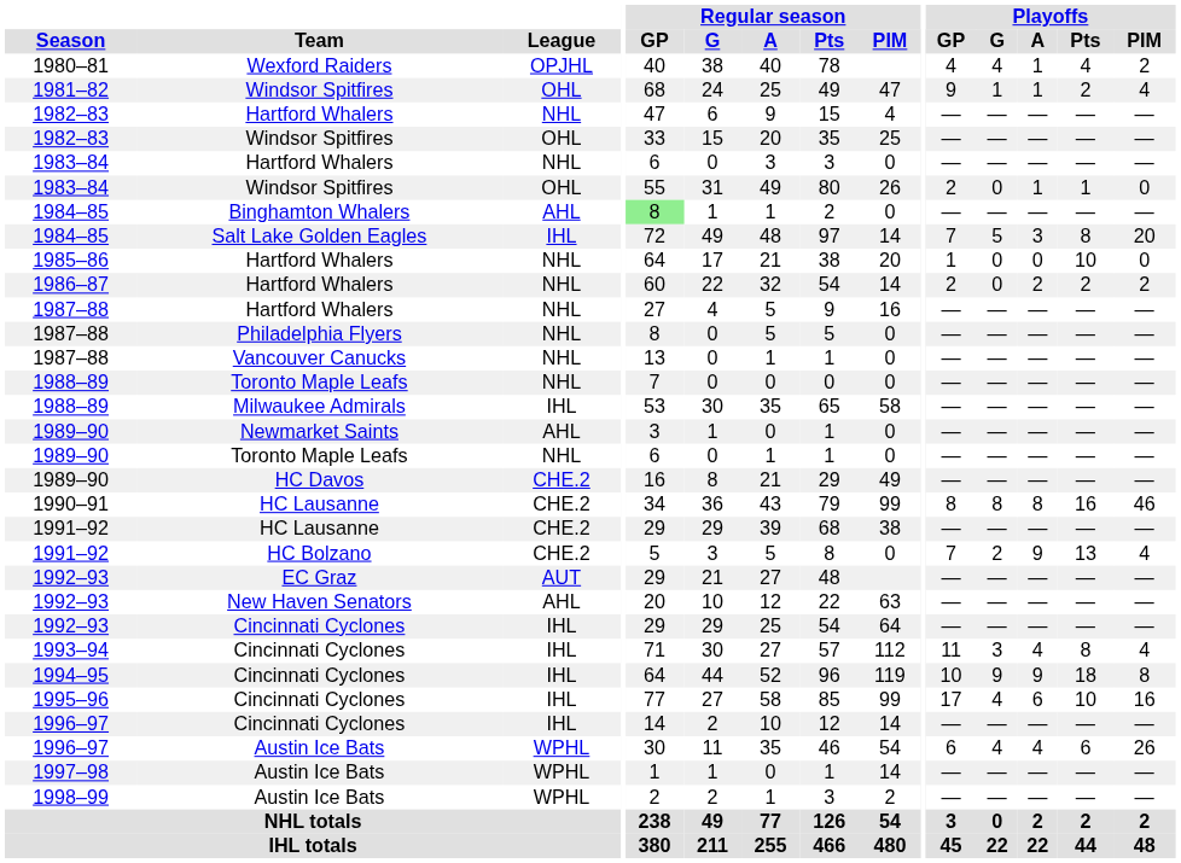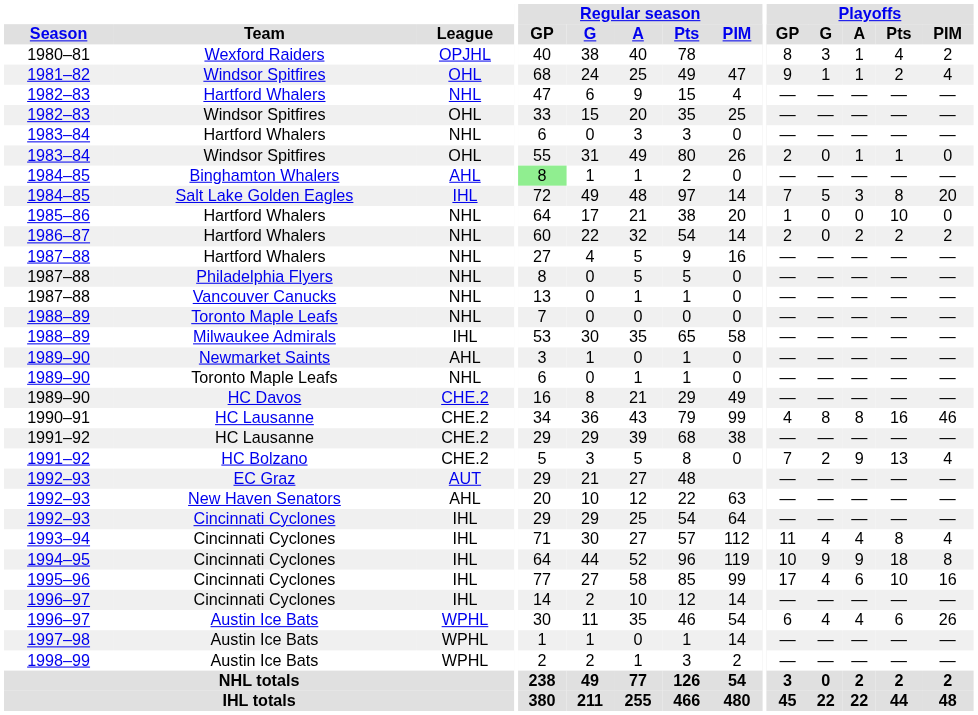 <table border="0" cellpadding="1" cellspacing="0" style="text-align:center; width:60em">
 <tr bgcolor="#e0e0e0">
 <th colspan="3" bgcolor="#ffffff"></th>
 <th rowspan="100" bgcolor="#ffffff"></th>
 <th colspan="5"><a href='#'>Regular season</a></th>
 <th rowspan="100" bgcolor="#ffffff"></th>
 <th colspan="5"><a href='#'>Playoffs</a></th>
 </tr>
 <tr bgcolor="#e0e0e0">
 <th><a href='#'>Season</a></th>
 <th>Team</th>
 <th>League</th>
 <th>GP</th>
 <th><a href='#'>G</a></th>
 <th><a href='#'>A</a></th>
 <th><a href='#'>Pts</a></th>
 <th><a href='#'>PIM</a></th>
 <th>GP</th>
 <th>G</th>
 <th>A</th>
 <th>Pts</th>
 <th>PIM</th>
 </tr>
 <tr>
 <td>1980–81</td>
 <td><a href='#'>Wexford Raiders</a></td>
 <td><a href='#'>OPJHL</a></td>
 <td>40</td>
 <td>38</td>
 <td>40</td>
 <td>78</td>
 <td></td>
-<td>4</td>
-<td>4</td>
+<td>8</td>
+<td>3</td>
 <td>1</td>
 <td>4</td>
 <td>2</td>
 </tr>
 <tr bgcolor="#f0f0f0">
 <td><a href='#'>1981–82</a></td>
 <td><a href='#'>Windsor Spitfires</a></td>
 <td><a href='#'>OHL</a></td>
 <td>68</td>
 <td>24</td>
 <td>25</td>
 <td>49</td>
 <td>47</td>
 <td>9</td>
 <td>1</td>
 <td>1</td>
 <td>2</td>
 <td>4</td>
 </tr>
 <tr>
 <td><a href='#'>1982–83</a></td>
 <td><a href='#'>Hartford Whalers</a></td>
 <td><a href='#'>NHL</a></td>
 <td>47</td>
 <td>6</td>
 <td>9</td>
 <td>15</td>
 <td>4</td>
 <td>—</td>
 <td>—</td>
 <td>—</td>
 <td>—</td>
 <td>—</td>
 </tr>
 <tr bgcolor="#f0f0f0">
 <td><a href='#'>1982–83</a></td>
 <td>Windsor Spitfires</td>
 <td>OHL</td>
 <td>33</td>
 <td>15</td>
 <td>20</td>
 <td>35</td>
 <td>25</td>
 <td>—</td>
 <td>—</td>
 <td>—</td>
 <td>—</td>
 <td>—</td>
 </tr>
 <tr>
 <td><a href='#'>1983–84</a></td>
 <td>Hartford Whalers</td>
 <td>NHL</td>
 <td>6</td>
 <td>0</td>
 <td>3</td>
 <td>3</td>
 <td>0</td>
 <td>—</td>
 <td>—</td>
 <td>—</td>
 <td>—</td>
 <td>—</td>
 </tr>
 <tr bgcolor="#f0f0f0">
 <td><a href='#'>1983–84</a></td>
 <td>Windsor Spitfires</td>
 <td>OHL</td>
 <td>55</td>
 <td>31</td>
 <td>49</td>
 <td>80</td>
 <td>26</td>
 <td>2</td>
 <td>0</td>
 <td>1</td>
 <td>1</td>
 <td>0</td>
 </tr>
 <tr>
 <td><a href='#'>1984–85</a></td>
 <td><a href='#'>Binghamton Whalers</a></td>
 <td><a href='#'>AHL</a></td>
 <td style="background: lightgreen;">8</td>
 <td>1</td>
 <td>1</td>
 <td>2</td>
 <td>0</td>
 <td>—</td>
 <td>—</td>
 <td>—</td>
 <td>—</td>
 <td>—</td>
 </tr>
 <tr bgcolor="#f0f0f0">
 <td><a href='#'>1984–85</a></td>
 <td><a href='#'>Salt Lake Golden Eagles</a></td>
 <td><a href='#'>IHL</a></td>
 <td>72</td>
 <td>49</td>
 <td>48</td>
 <td>97</td>
 <td>14</td>
 <td>7</td>
 <td>5</td>
 <td>3</td>
 <td>8</td>
 <td>20</td>
 </tr>
 <tr>
 <td><a href='#'>1985–86</a></td>
 <td>Hartford Whalers</td>
 <td>NHL</td>
 <td>64</td>
 <td>17</td>
 <td>21</td>
 <td>38</td>
 <td>20</td>
 <td>1</td>
 <td>0</td>
 <td>0</td>
 <td>10</td>
 <td>0</td>
 </tr>
 <tr bgcolor="#f0f0f0">
 <td><a href='#'>1986–87</a></td>
 <td>Hartford Whalers</td>
 <td>NHL</td>
 <td>60</td>
 <td>22</td>
 <td>32</td>
 <td>54</td>
 <td>14</td>
 <td>2</td>
 <td>0</td>
 <td>2</td>
 <td>2</td>
 <td>2</td>
 </tr>
 <tr>
 <td><a href='#'>1987–88</a></td>
 <td>Hartford Whalers</td>
 <td>NHL</td>
 <td>27</td>
 <td>4</td>
 <td>5</td>
 <td>9</td>
 <td>16</td>
 <td>—</td>
 <td>—</td>
 <td>—</td>
 <td>—</td>
 <td>—</td>
 </tr>
 <tr bgcolor="#f0f0f0">
 <td>1987–88</td>
 <td><a href='#'>Philadelphia Flyers</a></td>
 <td>NHL</td>
 <td>8</td>
 <td>0</td>
 <td>5</td>
 <td>5</td>
 <td>0</td>
 <td>—</td>
 <td>—</td>
 <td>—</td>
 <td>—</td>
 <td>—</td>
 </tr>
 <tr>
 <td>1987–88</td>
 <td><a href='#'>Vancouver Canucks</a></td>
 <td>NHL</td>
 <td>13</td>
 <td>0</td>
 <td>1</td>
 <td>1</td>
 <td>0</td>
 <td>—</td>
 <td>—</td>
 <td>—</td>
 <td>—</td>
 <td>—</td>
 </tr>
 <tr bgcolor="#f0f0f0">
 <td><a href='#'>1988–89</a></td>
 <td><a href='#'>Toronto Maple Leafs</a></td>
 <td>NHL</td>
 <td>7</td>
 <td>0</td>
 <td>0</td>
 <td>0</td>
 <td>0</td>
 <td>—</td>
 <td>—</td>
 <td>—</td>
 <td>—</td>
 <td>—</td>
 </tr>
 <tr>
 <td><a href='#'>1988–89</a></td>
 <td><a href='#'>Milwaukee Admirals</a></td>
 <td>IHL</td>
 <td>53</td>
 <td>30</td>
 <td>35</td>
 <td>65</td>
 <td>58</td>
 <td>—</td>
 <td>—</td>
 <td>—</td>
 <td>—</td>
 <td>—</td>
 </tr>
 <tr bgcolor="#f0f0f0">
 <td><a href='#'>1989–90</a></td>
 <td><a href='#'>Newmarket Saints</a></td>
 <td>AHL</td>
 <td>3</td>
 <td>1</td>
 <td>0</td>
 <td>1</td>
 <td>0</td>
 <td>—</td>
 <td>—</td>
 <td>—</td>
 <td>—</td>
 <td>—</td>
 </tr>
 <tr>
 <td><a href='#'>1989–90</a></td>
 <td>Toronto Maple Leafs</td>
 <td>NHL</td>
 <td>6</td>
 <td>0</td>
 <td>1</td>
 <td>1</td>
 <td>0</td>
 <td>—</td>
 <td>—</td>
 <td>—</td>
 <td>—</td>
 <td>—</td>
 </tr>
 <tr bgcolor="#f0f0f0">
 <td>1989–90</td>
 <td><a href='#'>HC Davos</a></td>
 <td><a href='#'>CHE.2</a></td>
 <td>16</td>
 <td>8</td>
 <td>21</td>
 <td>29</td>
 <td>49</td>
 <td>—</td>
 <td>—</td>
 <td>—</td>
 <td>—</td>
 <td>—</td>
 </tr>
 <tr>
 <td>1990–91</td>
 <td><a href='#'>HC Lausanne</a></td>
 <td>CHE.2</td>
 <td>34</td>
 <td>36</td>
 <td>43</td>
 <td>79</td>
 <td>99</td>
-<td>8</td>
+<td>4</td>
 <td>8</td>
 <td>8</td>
 <td>16</td>
 <td>46</td>
 </tr>
 <tr bgcolor="#f0f0f0">
 <td>1991–92</td>
 <td>HC Lausanne</td>
 <td>CHE.2</td>
 <td>29</td>
 <td>29</td>
 <td>39</td>
 <td>68</td>
 <td>38</td>
 <td>—</td>
 <td>—</td>
 <td>—</td>
 <td>—</td>
 <td>—</td>
 </tr>
 <tr>
 <td><a href='#'>1991–92</a></td>
 <td><a href='#'>HC Bolzano</a></td>
 <td>CHE.2</td>
 <td>5</td>
 <td>3</td>
 <td>5</td>
 <td>8</td>
 <td>0</td>
 <td>7</td>
 <td>2</td>
 <td>9</td>
 <td>13</td>
 <td>4</td>
 </tr>
 <tr bgcolor="#f0f0f0">
 <td><a href='#'>1992–93</a></td>
 <td><a href='#'>EC Graz</a></td>
 <td><a href='#'>AUT</a></td>
 <td>29</td>
 <td>21</td>
 <td>27</td>
 <td>48</td>
 <td></td>
 <td>—</td>
 <td>—</td>
 <td>—</td>
 <td>—</td>
 <td>—</td>
 </tr>
 <tr>
 <td><a href='#'>1992–93</a></td>
 <td><a href='#'>New Haven Senators</a></td>
 <td>AHL</td>
 <td>20</td>
 <td>10</td>
 <td>12</td>
 <td>22</td>
 <td>63</td>
 <td>—</td>
 <td>—</td>
 <td>—</td>
 <td>—</td>
 <td>—</td>
 </tr>
 <tr bgcolor="#f0f0f0">
 <td><a href='#'>1992–93</a></td>
 <td><a href='#'>Cincinnati Cyclones</a></td>
 <td>IHL</td>
 <td>29</td>
 <td>29</td>
 <td>25</td>
 <td>54</td>
 <td>64</td>
 <td>—</td>
 <td>—</td>
 <td>—</td>
 <td>—</td>
 <td>—</td>
 </tr>
 <tr>
 <td><a href='#'>1993–94</a></td>
 <td>Cincinnati Cyclones</td>
 <td>IHL</td>
 <td>71</td>
 <td>30</td>
 <td>27</td>
 <td>57</td>
 <td>112</td>
 <td>11</td>
-<td>3</td>
+<td>4</td>
 <td>4</td>
 <td>8</td>
 <td>4</td>
 </tr>
 <tr bgcolor="#f0f0f0">
 <td><a href='#'>1994–95</a></td>
 <td>Cincinnati Cyclones</td>
 <td>IHL</td>
 <td>64</td>
 <td>44</td>
 <td>52</td>
 <td>96</td>
 <td>119</td>
 <td>10</td>
 <td>9</td>
 <td>9</td>
 <td>18</td>
 <td>8</td>
 </tr>
 <tr>
 <td><a href='#'>1995–96</a></td>
 <td>Cincinnati Cyclones</td>
 <td>IHL</td>
 <td>77</td>
 <td>27</td>
 <td>58</td>
 <td>85</td>
 <td>99</td>
 <td>17</td>
 <td>4</td>
 <td>6</td>
 <td>10</td>
 <td>16</td>
 </tr>
 <tr bgcolor="#f0f0f0">
 <td><a href='#'>1996–97</a></td>
 <td>Cincinnati Cyclones</td>
 <td>IHL</td>
 <td>14</td>
 <td>2</td>
 <td>10</td>
 <td>12</td>
 <td>14</td>
 <td>—</td>
 <td>—</td>
 <td>—</td>
 <td>—</td>
 <td>—</td>
 </tr>
 <tr>
 <td><a href='#'>1996–97</a></td>
 <td><a href='#'>Austin Ice Bats</a></td>
 <td><a href='#'>WPHL</a></td>
 <td>30</td>
 <td>11</td>
 <td>35</td>
 <td>46</td>
 <td>54</td>
 <td>6</td>
 <td>4</td>
 <td>4</td>
 <td>6</td>
 <td>26</td>
 </tr>
 <tr bgcolor="#f0f0f0">
 <td><a href='#'>1997–98</a></td>
 <td>Austin Ice Bats</td>
 <td>WPHL</td>
 <td>1</td>
 <td>1</td>
 <td>0</td>
 <td>1</td>
 <td>14</td>
 <td>—</td>
 <td>—</td>
 <td>—</td>
 <td>—</td>
 <td>—</td>
 </tr>
 <tr>
 <td><a href='#'>1998–99</a></td>
 <td>Austin Ice Bats</td>
 <td>WPHL</td>
 <td>2</td>
 <td>2</td>
 <td>1</td>
 <td>3</td>
 <td>2</td>
 <td>—</td>
 <td>—</td>
 <td>—</td>
 <td>—</td>
 <td>—</td>
 </tr>
 <tr style="background:#e0e0e0;">
 <th colspan="3">NHL totals</th>
 <th>238</th>
 <th>49</th>
 <th>77</th>
 <th>126</th>
 <th>54</th>
 <th>3</th>
 <th>0</th>
 <th>2</th>
 <th>2</th>
 <th>2</th>
 </tr>
 <tr style="background:#e0e0e0;">
 <th colspan="3">IHL totals</th>
 <th>380</th>
 <th>211</th>
 <th>255</th>
 <th>466</th>
 <th>480</th>
 <th>45</th>
 <th>22</th>
 <th>22</th>
 <th>44</th>
 <th>48</th>
 </tr>
 </table>
